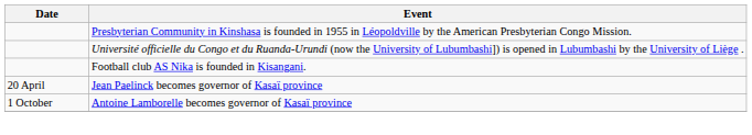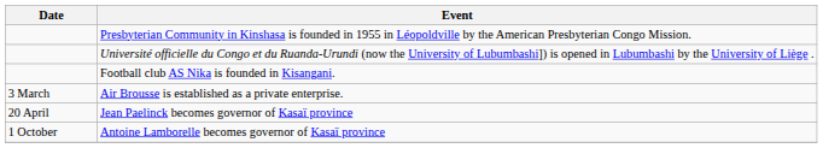 <table class=wikitable>
 <tr>
 <th style="width:7em">Date</th>
 <th>Event</th>
 </tr>
 <tr>
 <td></td>
 <td><a href='#'>Presbyterian Community in Kinshasa</a> is founded in 1955 in <a href='#'>Léopoldville</a> by the American Presbyterian Congo Mission.</td>
 </tr>
 <tr>
 <td></td>
 <td><em>Université officielle du Congo et du Ruanda-Urundi</em> (now the <a href='#'>University of Lubumbashi</a>]) is opened in <a href='#'>Lubumbashi</a> by the <a href='#'>University of Liège</a> .</td>
 </tr>
 <tr>
 <td></td>
 <td>Football club <a href='#'>AS Nika</a> is founded in <a href='#'>Kisangani</a>.</td>
 </tr>
 <tr>
+<td>3 March</td>
+<td><a href='#'>Air Brousse</a> is established as a private enterprise.</td>
+</tr>
+<tr>
 <td>20 April</td>
 <td><a href='#'>Jean Paelinck</a> becomes governor of <a href='#'>Kasaï province</a></td>
 </tr>
 <tr>
 <td>1 October</td>
 <td><a href='#'>Antoine Lamborelle</a> becomes governor of <a href='#'>Kasaï province</a></td>
 </tr>
 <tr>
 </tr>
 </table>
